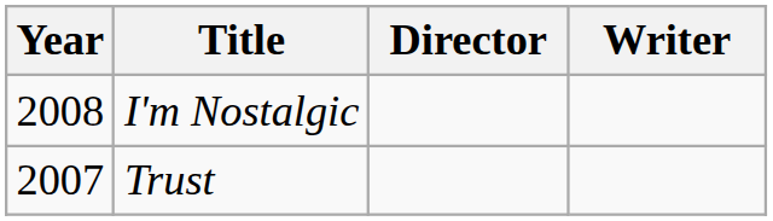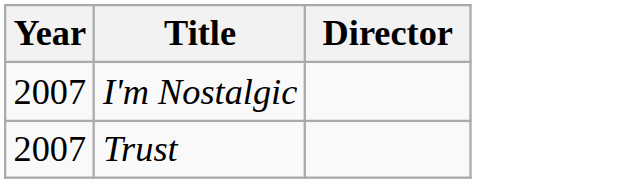 <table class="wikitable">
 <tr>
 <th>Year</th>
 <th>Title</th>
 <th width=65>Director</th>
-<th width=65>Writer</th>
 </tr>
 <tr>
-<td>2008</td>
+<td>2007</td>
 <td><em>I'm Nostalgic</em></td>
-<td></td>
 <td></td>
 </tr>
 <tr>
 <td>2007</td>
 <td><em>Trust</em></td>
 <td></td>
-<td></td>
 </tr>
 </table>
